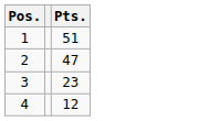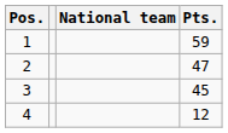 <table class=wikitable>
 <tr>
 <th>Pos.</th>
 <th></th>
+<th>National team</th>
 <th>Pts.</th>
 </tr>
 <tr align=center >
 <td>1</td>
 <td></td>
-<td>51</td>
+<td align=left></td>
+<td>59</td>
 </tr>
 <tr align=center >
 <td>2</td>
 <td></td>
+<td align=left></td>
 <td>47</td>
 </tr>
 <tr align=center >
 <td>3</td>
 <td></td>
-<td>23</td>
+<td align=left></td>
+<td>45</td>
 </tr>
 <tr align=center>
 <td>4</td>
 <td></td>
+<td align=left></td>
 <td>12</td>
 </tr>
 </table>
